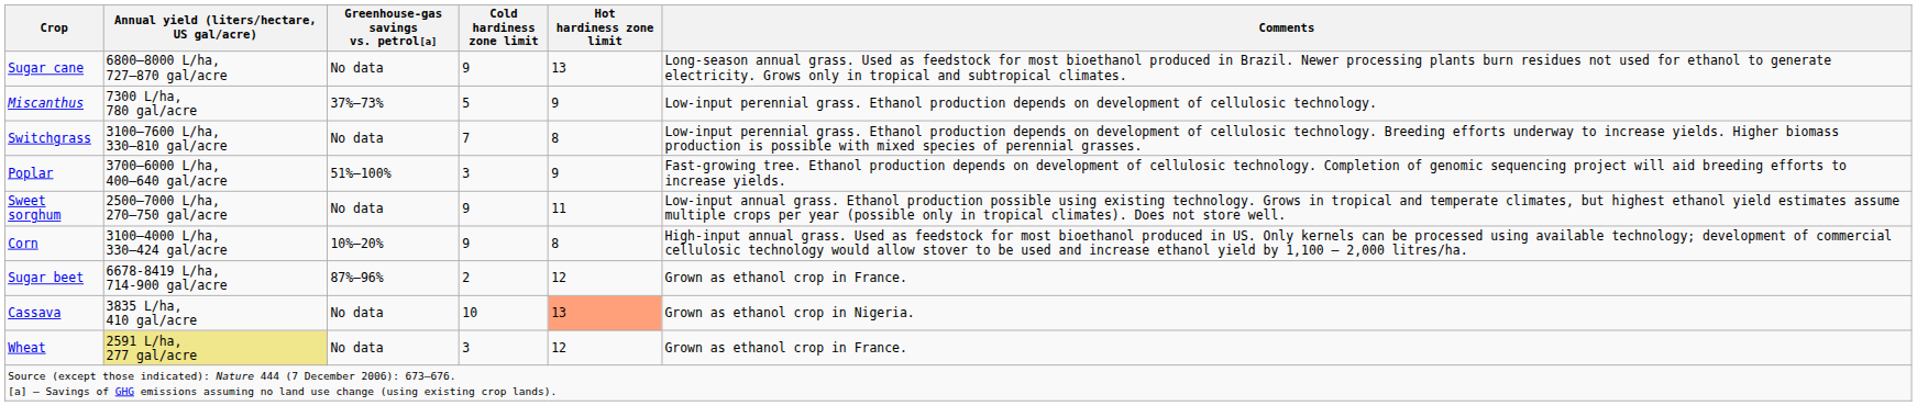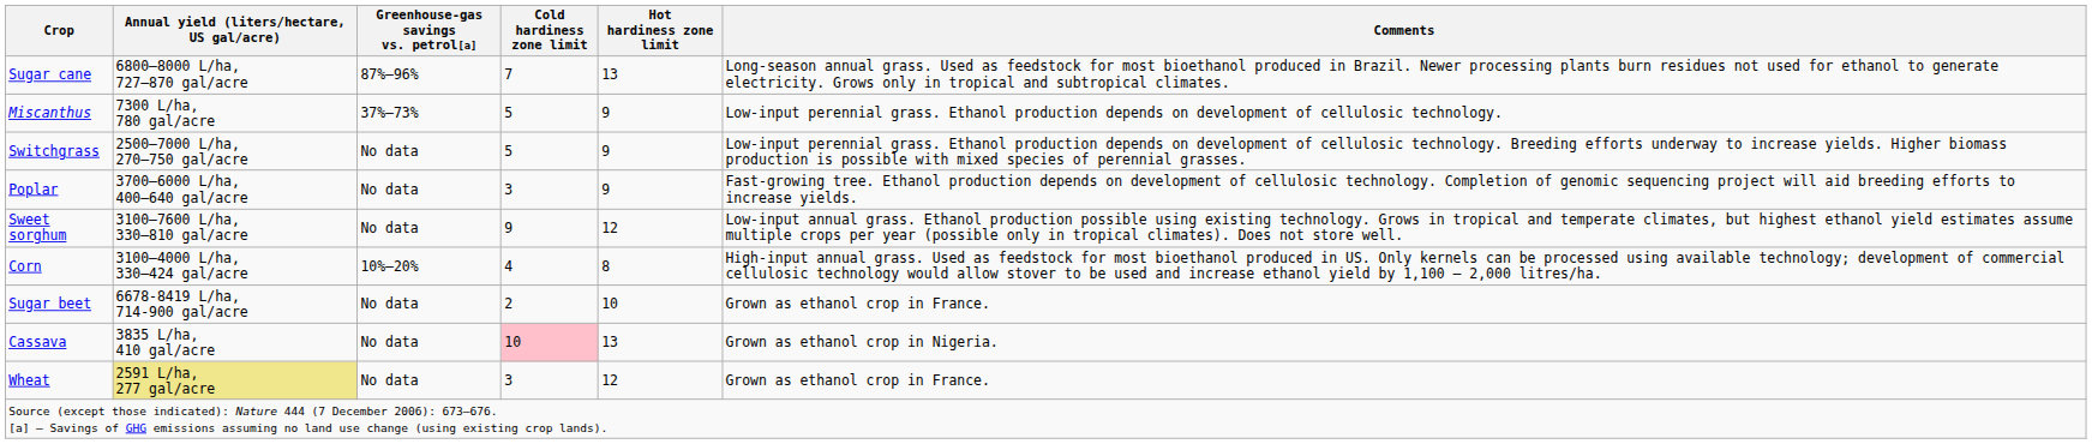 <table class="wikitable">
 <tr style="font-size:92%">
 <th>Crop</th>
 <th>Annual yield (liters/hectare, US gal/acre)</th>
 <th>Greenhouse-gas savings<br>vs. petrol<small>[a]</small></th>
 <th>Cold hardiness<br>zone limit</th>
 <th>Hot<br>hardiness zone limit</th>
 <th>Comments</th>
 </tr>
 <tr>
 <td><a href='#'>Sugar cane</a></td>
 <td>6800–8000 L/ha,<br>727–870 gal/acre</td>
-<td>No data</td>
-<td>9</td>
+<td>87%–96%</td>
+<td>7</td>
 <td>13</td>
 <td>Long-season annual grass. Used as feedstock for most bioethanol produced in Brazil. Newer processing plants burn residues not used for ethanol to generate electricity. Grows only in tropical and subtropical climates.</td>
 </tr>
 <tr>
 <td><em><a href='#'>Miscanthus</a></em></td>
 <td>7300 L/ha,<br>780 gal/acre</td>
 <td>37%–73%</td>
 <td>5</td>
 <td>9</td>
 <td>Low-input perennial grass. Ethanol production depends on development of cellulosic technology.</td>
 </tr>
 <tr>
 <td><a href='#'>Switchgrass</a></td>
-<td>3100–7600 L/ha,<br>330–810 gal/acre</td>
+<td>2500–7000 L/ha,<br>270–750 gal/acre</td>
 <td>No data</td>
-<td>7</td>
-<td>8</td>
+<td>5</td>
+<td>9</td>
 <td>Low-input perennial grass. Ethanol production depends on development of cellulosic technology. Breeding efforts underway to increase yields. Higher biomass production is possible with mixed species of perennial grasses.</td>
 </tr>
 <tr>
 <td><a href='#'>Poplar</a></td>
 <td>3700–6000 L/ha,<br>400–640 gal/acre</td>
-<td>51%–100%</td>
+<td>No data</td>
 <td>3</td>
 <td>9</td>
 <td>Fast-growing tree. Ethanol production depends on development of cellulosic technology. Completion of genomic sequencing project will aid breeding efforts to increase yields.</td>
 </tr>
 <tr>
 <td><a href='#'>Sweet sorghum</a></td>
-<td>2500–7000 L/ha,<br>270–750 gal/acre</td>
+<td>3100–7600 L/ha,<br>330–810 gal/acre</td>
 <td>No data</td>
 <td>9</td>
-<td>11</td>
+<td>12</td>
 <td>Low-input annual grass. Ethanol production possible using existing technology. Grows in tropical and temperate climates, but highest ethanol yield estimates assume multiple crops per year (possible only in tropical climates). Does not store well.</td>
 </tr>
 <tr>
 <td><a href='#'>Corn</a></td>
 <td>3100–4000 L/ha,<br>330–424 gal/acre</td>
 <td>10%–20%</td>
-<td>9</td>
+<td>4</td>
 <td>8</td>
 <td>High-input annual grass. Used as feedstock for most bioethanol produced in US. Only kernels can be processed using available technology; development of commercial cellulosic technology would allow stover to be used and increase ethanol yield by 1,100 – 2,000 litres/ha.</td>
 </tr>
 <tr>
 <td><a href='#'>Sugar beet</a></td>
 <td>6678-8419 L/ha,<br>714-900 gal/acre </td>
-<td>87%–96%</td>
+<td>No data</td>
 <td>2</td>
-<td>12</td>
+<td>10</td>
 <td>Grown as ethanol crop in France.</td>
 </tr>
 <tr>
 <td><a href='#'>Cassava</a></td>
 <td>3835 L/ha,<br>410 gal/acre</td>
 <td>No data</td>
-<td>10</td>
-<td style="background: lightsalmon;">13</td>
+<td style="background: pink;">10</td>
+<td>13</td>
 <td>Grown as ethanol crop in Nigeria.</td>
 </tr>
 <tr>
 <td><a href='#'>Wheat</a></td>
 <td style="background: khaki;">2591 L/ha,<br>277 gal/acre</td>
 <td>No data</td>
 <td>3</td>
 <td>12</td>
 <td>Grown as ethanol crop in France.</td>
 </tr>
 <tr>
 <td colspan="7"><small>Source (except those indicated): <em>Nature</em> 444 (7 December 2006): 673–676.<br>[a] – Savings of <a href='#'>GHG</a> emissions assuming no land use change (using existing crop lands).</small></td>
 </tr>
 </table>
